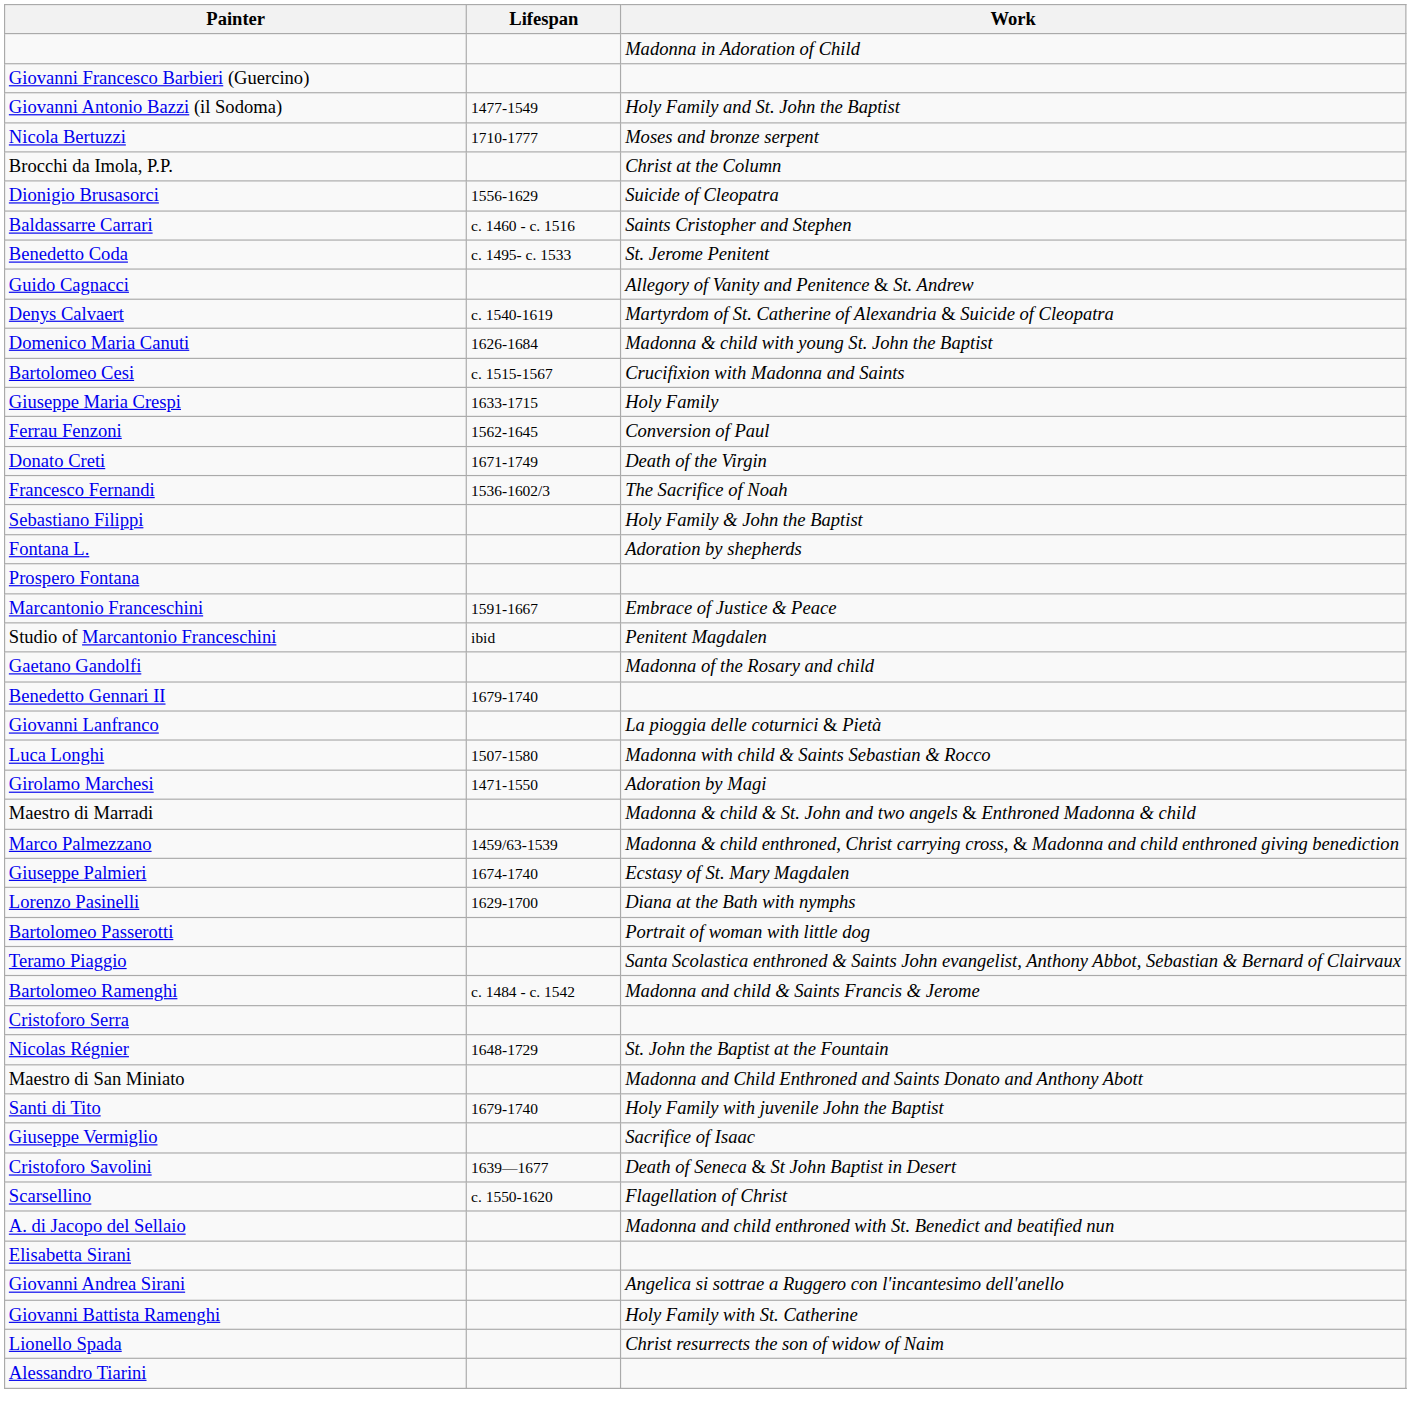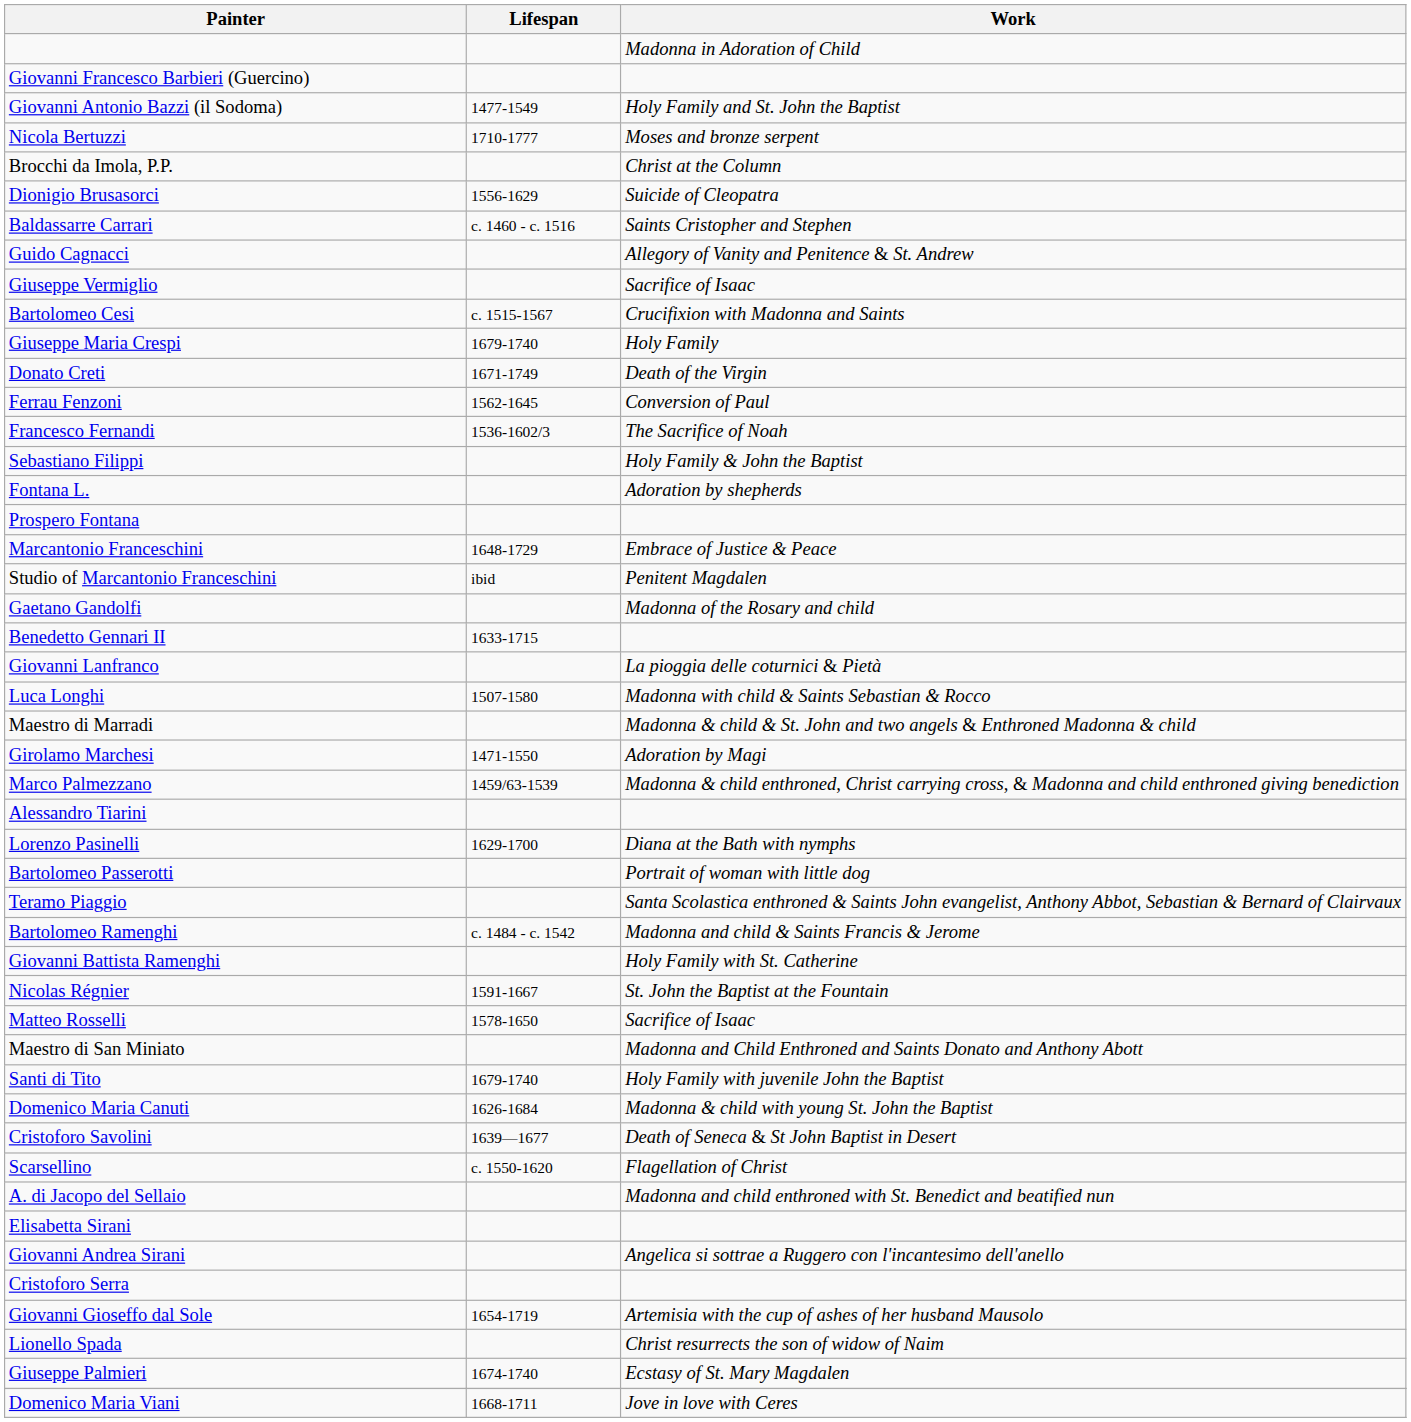 <table class=wikitable>
 <tr>
 <th width="33%">Painter</th>
 <th width="11%">Lifespan</th>
 <th width="56%">Work</th>
 </tr>
 <tr valign="top">
 <td></td>
 <td></td>
 <td><em>Madonna in Adoration of Child</em></td>
 </tr>
 <tr valign="top">
 <td><a href='#'>Giovanni Francesco Barbieri</a> (Guercino)</td>
 <td></td>
 <td></td>
 </tr>
 <tr valign="top">
 <td><a href='#'>Giovanni Antonio Bazzi</a> (il Sodoma)</td>
 <td><small>1477-1549</small></td>
 <td><em>Holy Family and St. John the Baptist</em></td>
 </tr>
 <tr valign="top">
 <td><a href='#'>Nicola Bertuzzi</a></td>
 <td><small>1710-1777</small></td>
 <td><em>Moses and bronze serpent</em></td>
 </tr>
 <tr valign="top">
 <td>Brocchi da Imola, P.P.</td>
 <td><small>  </small></td>
 <td><em>Christ at the Column</em></td>
 </tr>
 <tr valign="top">
 <td><a href='#'>Dionigio Brusasorci</a></td>
 <td><small>1556-1629</small></td>
 <td><em>Suicide of Cleopatra</em></td>
 </tr>
 <tr valign="top">
 <td><a href='#'>Baldassarre Carrari</a></td>
 <td><small>c. 1460 - c. 1516</small></td>
 <td><em>Saints Cristopher and Stephen</em></td>
 </tr>
 <tr valign="top">
-<td><a href='#'>Benedetto Coda</a></td>
-<td><small>c. 1495- c. 1533</small></td>
-<td><em>St. Jerome Penitent</em></td>
-</tr>
-<tr valign="top">
 <td><a href='#'>Guido Cagnacci</a></td>
 <td><small></small></td>
 <td><em>Allegory of Vanity and Penitence</em> & <em>St. Andrew</em></td>
 </tr>
 <tr valign="top">
-<td><a href='#'>Denys Calvaert</a></td>
-<td><small>c. 1540-1619</small></td>
-<td><em>Martyrdom of St. Catherine of Alexandria</em> & <em>Suicide of Cleopatra</em></td>
-</tr>
-<tr valign="top">
-<td><a href='#'>Domenico Maria Canuti</a></td>
-<td><small>1626-1684</small></td>
-<td><em>Madonna & child with young St. John the Baptist</em></td>
+<td><a href='#'>Giuseppe Vermiglio</a></td>
+<td></td>
+<td><em>Sacrifice of Isaac</em></td>
 </tr>
 <tr valign="top">
 <td><a href='#'>Bartolomeo Cesi</a></td>
 <td><small>c. 1515-1567</small></td>
 <td><em>Crucifixion with Madonna and Saints</em></td>
 </tr>
 <tr valign="top">
 <td><a href='#'>Giuseppe Maria Crespi</a></td>
-<td><small>1633-1715</small></td>
+<td><small>1679-1740</small></td>
 <td><em>Holy Family</em></td>
+</tr>
+<tr valign="top">
+<td><a href='#'>Donato Creti</a></td>
+<td><small>1671-1749</small></td>
+<td><em>Death of the Virgin</em></td>
 </tr>
 <tr valign="top">
 <td><a href='#'>Ferrau Fenzoni</a></td>
 <td><small>1562-1645</small></td>
 <td><em>Conversion of Paul</em></td>
-</tr>
-<tr valign="top">
-<td><a href='#'>Donato Creti</a></td>
-<td><small>1671-1749</small></td>
-<td><em>Death of the Virgin</em></td>
 </tr>
 <tr valign="top">
 <td><a href='#'>Francesco Fernandi</a></td>
 <td><small>1536-1602/3</small></td>
 <td><em>The Sacrifice of Noah</em></td>
 </tr>
 <tr valign="top">
 <td><a href='#'>Sebastiano Filippi</a></td>
 <td></td>
 <td><em>Holy Family & John the Baptist</em></td>
 </tr>
 <tr valign="top">
 <td><a href='#'>Fontana L.</a></td>
 <td></td>
 <td><em>Adoration by shepherds</em></td>
 </tr>
 <tr valign="top">
 <td><a href='#'>Prospero Fontana</a></td>
 <td></td>
 <td></td>
 </tr>
 <tr valign="top">
 <td><a href='#'>Marcantonio Franceschini</a></td>
-<td><small>1591-1667</small></td>
+<td><small>1648-1729</small></td>
 <td><em>Embrace of Justice & Peace</em></td>
 </tr>
 <tr valign="top">
 <td>Studio of <a href='#'>Marcantonio Franceschini</a></td>
 <td><small>ibid</small></td>
 <td><em>Penitent Magdalen</em></td>
 </tr>
 <tr valign="top">
 <td><a href='#'>Gaetano Gandolfi</a></td>
 <td><small></small></td>
 <td><em>Madonna of the Rosary and child</em></td>
 </tr>
 <tr valign="top">
 <td><a href='#'>Benedetto Gennari II</a></td>
-<td><small>1679-1740</small></td>
+<td><small>1633-1715</small></td>
 <td></td>
 </tr>
 <tr valign="top">
 <td><a href='#'>Giovanni Lanfranco</a></td>
 <td></td>
 <td><em>La pioggia delle coturnici</em> & <em>Pietà</em></td>
 </tr>
 <tr valign="top">
 <td><a href='#'>Luca Longhi</a></td>
 <td><small>1507-1580</small></td>
 <td><em>Madonna with child & Saints Sebastian & Rocco</em></td>
 </tr>
 <tr valign="top">
+<td>Maestro di Marradi</td>
+<td><small></small></td>
+<td><em>Madonna & child & St. John and two angels</em> & <em>Enthroned Madonna & child</em></td>
+</tr>
+<tr valign="top">
 <td><a href='#'>Girolamo Marchesi</a></td>
 <td><small>1471-1550</small></td>
 <td><em>Adoration by Magi</em></td>
-</tr>
-<tr valign="top">
-<td>Maestro di Marradi</td>
-<td><small></small></td>
-<td><em>Madonna & child & St. John and two angels</em> & <em>Enthroned Madonna & child</em></td>
 </tr>
 <tr valign="top">
 <td><a href='#'>Marco Palmezzano</a></td>
 <td><small>1459/63-1539</small></td>
 <td><em>Madonna & child enthroned</em>, <em>Christ carrying cross</em>, & <em>Madonna and child enthroned giving benediction</em></td>
 </tr>
 <tr valign="top">
-<td><a href='#'>Giuseppe Palmieri</a></td>
-<td><small>1674-1740</small></td>
-<td><em>Ecstasy of St. Mary Magdalen</em></td>
+<td><a href='#'>Alessandro Tiarini</a></td>
+<td></td>
+<td></td>
 </tr>
 <tr valign="top">
 <td><a href='#'>Lorenzo Pasinelli</a></td>
 <td><small>1629-1700</small></td>
 <td><em>Diana at the Bath with nymphs</em></td>
 </tr>
 <tr valign="top">
 <td><a href='#'>Bartolomeo Passerotti</a></td>
 <td><small></small></td>
 <td><em>Portrait of woman with little dog</em></td>
 </tr>
 <tr valign="top">
 <td><a href='#'>Teramo Piaggio</a></td>
 <td><small></small></td>
 <td><em>Santa Scolastica enthroned & Saints John evangelist, Anthony Abbot, Sebastian & Bernard of Clairvaux</em></td>
 </tr>
 <tr valign="top">
 <td><a href='#'>Bartolomeo Ramenghi</a></td>
 <td><small>c. 1484 - c. 1542</small></td>
 <td><em>Madonna and child & Saints Francis & Jerome</em></td>
 </tr>
 <tr valign="top">
-<td><a href='#'>Cristoforo Serra</a></td>
-<td></td>
-<td></td>
+<td><a href='#'>Giovanni Battista Ramenghi</a></td>
+<td><small></small></td>
+<td><em>Holy Family with St. Catherine</em></td>
 </tr>
 <tr valign="top">
 <td><a href='#'>Nicolas Régnier</a></td>
-<td><small>1648-1729</small></td>
+<td><small>1591-1667</small></td>
 <td><em>St. John the Baptist at the Fountain</em></td>
+</tr>
+<tr valign="top">
+<td><a href='#'>Matteo Rosselli</a></td>
+<td><small>1578-1650</small></td>
+<td><em>Sacrifice of Isaac</em></td>
 </tr>
 <tr valign="top">
 <td>Maestro di San Miniato</td>
 <td><small></small></td>
 <td><em>Madonna and Child Enthroned and Saints Donato and Anthony Abott</em></td>
 </tr>
 <tr valign="top">
 <td><a href='#'>Santi di Tito</a></td>
 <td><small>1679-1740</small></td>
 <td><em>Holy Family with juvenile John the Baptist</em></td>
 </tr>
 <tr valign="top">
-<td><a href='#'>Giuseppe Vermiglio</a></td>
-<td></td>
-<td><em>Sacrifice of Isaac</em></td>
+<td><a href='#'>Domenico Maria Canuti</a></td>
+<td><small>1626-1684</small></td>
+<td><em>Madonna & child with young St. John the Baptist</em></td>
 </tr>
 <tr valign="top">
 <td><a href='#'>Cristoforo Savolini</a></td>
 <td><small>1639—1677</small></td>
 <td><em>Death of Seneca</em> & <em>St John Baptist in Desert</em></td>
 </tr>
 <tr valign="top">
 <td><a href='#'>Scarsellino</a></td>
 <td><small>c. 1550-1620</small></td>
 <td><em>Flagellation of Christ</em></td>
 </tr>
 <tr valign="top">
 <td><a href='#'>A. di Jacopo del Sellaio</a></td>
 <td></td>
 <td><em>Madonna and child enthroned with St. Benedict and beatified nun</em></td>
 </tr>
 <tr valign="top">
 <td><a href='#'>Elisabetta Sirani</a></td>
 <td></td>
 <td></td>
 </tr>
 <tr valign="top">
 <td><a href='#'>Giovanni Andrea Sirani</a></td>
 <td><small></small></td>
 <td><em>Angelica si sottrae a Ruggero con l'incantesimo dell'anello</em></td>
 </tr>
 <tr valign="top">
-<td><a href='#'>Giovanni Battista Ramenghi</a></td>
-<td><small></small></td>
-<td><em>Holy Family with St. Catherine</em></td>
+<td><a href='#'>Cristoforo Serra</a></td>
+<td></td>
+<td></td>
+</tr>
+<tr valign="top">
+<td><a href='#'>Giovanni Gioseffo dal Sole</a></td>
+<td><small>1654-1719</small></td>
+<td><em>Artemisia with the cup of ashes of her husband Mausolo</em></td>
 </tr>
 <tr valign="top">
 <td><a href='#'>Lionello Spada</a></td>
 <td></td>
 <td><em>Christ resurrects the son of widow of Naim</em></td>
 </tr>
 <tr valign="top">
-<td><a href='#'>Alessandro Tiarini</a></td>
-<td></td>
-<td></td>
+<td><a href='#'>Giuseppe Palmieri</a></td>
+<td><small>1674-1740</small></td>
+<td><em>Ecstasy of St. Mary Magdalen</em></td>
 </tr>
 <tr valign="top">
 </tr>
 <tr valign="top">
+<td><a href='#'>Domenico Maria Viani</a></td>
+<td><small>1668-1711</small></td>
+<td><em>Jove in love with Ceres</em></td>
+</tr>
+<tr valign="top">
 </tr>
 </table>
